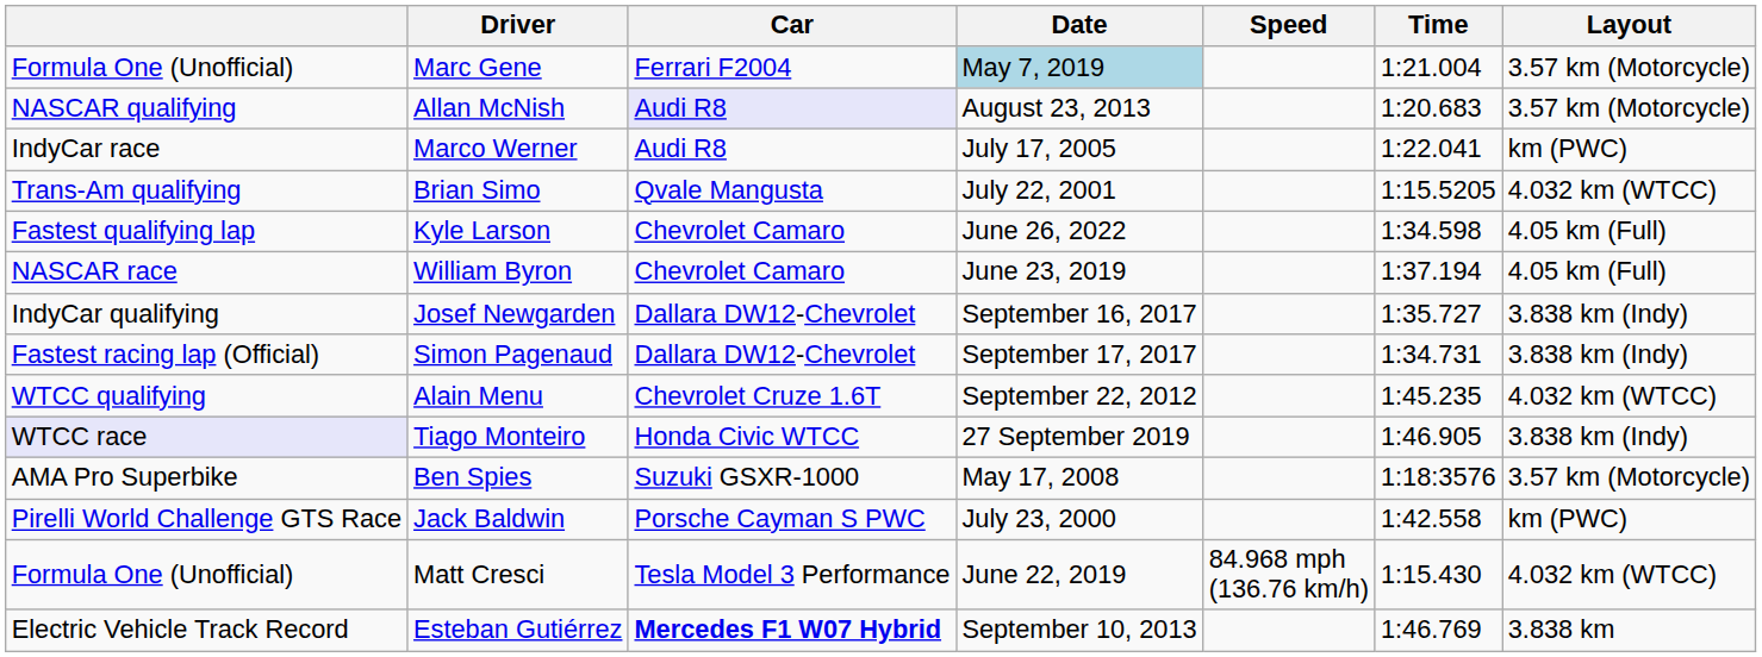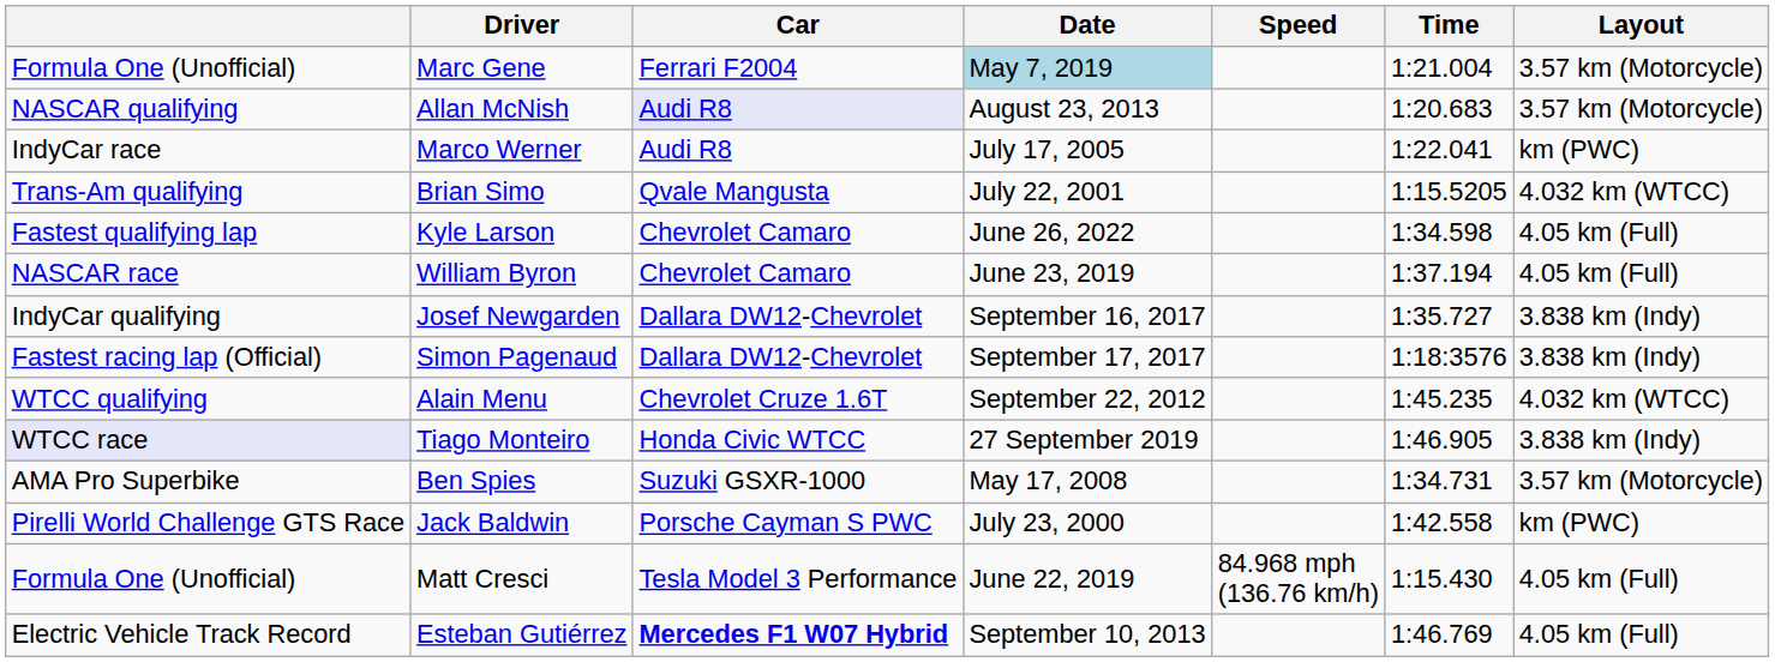 <table class="wikitable sortable">
 <tr>
 <th></th>
 <th>Driver</th>
 <th>Car</th>
 <th>Date</th>
 <th>Speed</th>
 <th>Time</th>
 <th>Layout</th>
 </tr>
 <tr>
 <td><a href='#'>Formula One</a> (Unofficial)</td>
 <td> <a href='#'>Marc Gene</a></td>
 <td><a href='#'>Ferrari F2004</a></td>
 <td style="background: lightblue;">May 7, 2019</td>
 <td></td>
 <td>1:21.004</td>
 <td>3.57 km (Motorcycle)</td>
 </tr>
 <tr>
 <td><a href='#'>NASCAR qualifying</a></td>
 <td> <a href='#'>Allan McNish</a></td>
 <td style="background: lavender;"><a href='#'>Audi R8</a></td>
 <td>August 23, 2013</td>
 <td></td>
 <td>1:20.683</td>
 <td>3.57 km (Motorcycle)</td>
 </tr>
 <tr>
 <td>IndyCar race</td>
 <td> <a href='#'>Marco Werner</a></td>
 <td><a href='#'>Audi R8</a></td>
 <td>July 17, 2005</td>
 <td></td>
 <td>1:22.041</td>
 <td>km (PWC)</td>
 </tr>
 <tr>
 <td><a href='#'>Trans-Am qualifying</a></td>
 <td> <a href='#'>Brian Simo</a></td>
 <td><a href='#'>Qvale Mangusta</a></td>
 <td>July 22, 2001</td>
 <td></td>
 <td>1:15.5205</td>
 <td>4.032 km (WTCC)</td>
 </tr>
 <tr>
 <td><a href='#'>Fastest qualifying lap</a></td>
 <td> <a href='#'>Kyle Larson</a></td>
 <td><a href='#'>Chevrolet Camaro</a></td>
 <td>June 26, 2022</td>
 <td></td>
 <td>1:34.598</td>
 <td>4.05 km (Full)</td>
 </tr>
 <tr>
 <td><a href='#'>NASCAR race</a></td>
 <td> <a href='#'>William Byron</a></td>
 <td><a href='#'>Chevrolet Camaro</a></td>
 <td>June 23, 2019</td>
 <td></td>
 <td>1:37.194</td>
 <td>4.05 km (Full)</td>
 </tr>
 <tr>
 <td>IndyCar qualifying</td>
 <td> <a href='#'>Josef Newgarden</a></td>
 <td><a href='#'>Dallara DW12</a>-<a href='#'>Chevrolet</a></td>
 <td>September 16, 2017</td>
 <td></td>
 <td>1:35.727</td>
 <td>3.838 km (Indy)</td>
 </tr>
 <tr>
 <td><a href='#'>Fastest racing lap</a> (Official)</td>
 <td> <a href='#'>Simon Pagenaud</a></td>
 <td><a href='#'>Dallara DW12</a>-<a href='#'>Chevrolet</a></td>
 <td>September 17, 2017</td>
 <td></td>
-<td>1:34.731</td>
+<td>1:18:3576</td>
 <td>3.838 km (Indy)</td>
 </tr>
 <tr>
 <td><a href='#'>WTCC qualifying</a></td>
 <td> <a href='#'>Alain Menu</a></td>
 <td><a href='#'>Chevrolet Cruze 1.6T</a></td>
 <td>September 22, 2012</td>
 <td></td>
 <td>1:45.235</td>
 <td>4.032 km (WTCC)</td>
 </tr>
 <tr>
 <td style="background: lavender;">WTCC race</td>
 <td> <a href='#'>Tiago Monteiro</a></td>
 <td><a href='#'>Honda Civic WTCC</a></td>
 <td>27 September 2019</td>
 <td></td>
 <td>1:46.905</td>
 <td>3.838 km (Indy)</td>
 </tr>
 <tr>
 <td>AMA Pro Superbike</td>
 <td> <a href='#'>Ben Spies</a></td>
 <td><a href='#'>Suzuki</a> GSXR-1000</td>
 <td>May 17, 2008</td>
 <td></td>
-<td>1:18:3576</td>
+<td>1:34.731</td>
 <td>3.57 km (Motorcycle)</td>
 </tr>
 <tr>
 <td><a href='#'>Pirelli World Challenge</a> GTS Race</td>
 <td> <a href='#'>Jack Baldwin</a></td>
 <td><a href='#'>Porsche Cayman S PWC</a></td>
 <td>July 23, 2000</td>
 <td></td>
 <td>1:42.558</td>
 <td>km (PWC)</td>
 </tr>
 <tr>
 <td><a href='#'>Formula One</a> (Unofficial)</td>
 <td> Matt Cresci</td>
 <td><a href='#'>Tesla Model 3</a> Performance</td>
 <td>June 22, 2019</td>
 <td>84.968 mph<br>(136.76 km/h)</td>
 <td>1:15.430</td>
-<td>4.032 km (WTCC)</td>
+<td>4.05 km (Full)</td>
 </tr>
 <tr TTXGP>
 <td>Electric Vehicle Track Record</td>
 <td> <a href='#'>Esteban Gutiérrez</a></td>
 <td><strong><a href='#'>Mercedes F1 W07 Hybrid</a></strong></td>
 <td>September 10, 2013</td>
 <td></td>
 <td>1:46.769</td>
-<td>3.838 km</td>
+<td>4.05 km (Full)</td>
 </tr>
 </table>
